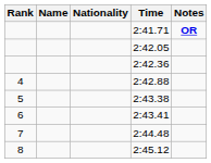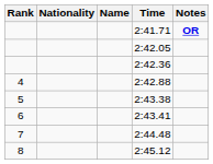 <table class="wikitable sortable" style="text-align:center">
 <tr>
 <th>Rank</th>
+<th>Nationality</th>
 <th>Name</th>
-<th>Nationality</th>
 <th>Time</th>
 <th class="unsortable">Notes</th>
 </tr>
 <tr>
 <td></td>
 <td align="left"></td>
 <td align="left"></td>
 <td>2:41.71</td>
 <td><strong><a href='#'>OR</a></strong></td>
 </tr>
 <tr>
 <td></td>
 <td align="left"></td>
 <td align="left"></td>
 <td>2:42.05</td>
 <td></td>
 </tr>
 <tr>
 <td></td>
 <td align="left"></td>
 <td align="left"></td>
 <td>2:42.36</td>
 <td></td>
 </tr>
 <tr>
 <td>4</td>
 <td align="left"></td>
 <td align="left"></td>
 <td>2:42.88</td>
 <td></td>
 </tr>
 <tr>
 <td>5</td>
 <td align="left"></td>
 <td align="left"></td>
 <td>2:43.38</td>
 <td></td>
 </tr>
 <tr>
 <td>6</td>
 <td align="left"></td>
 <td align="left"></td>
 <td>2:43.41</td>
 <td></td>
 </tr>
 <tr>
 <td>7</td>
 <td align="left"></td>
 <td align="left"></td>
 <td>2:44.48</td>
 <td></td>
 </tr>
 <tr>
 <td>8</td>
 <td align="left"></td>
 <td align="left"></td>
 <td>2:45.12</td>
 <td></td>
 </tr>
 </table>
